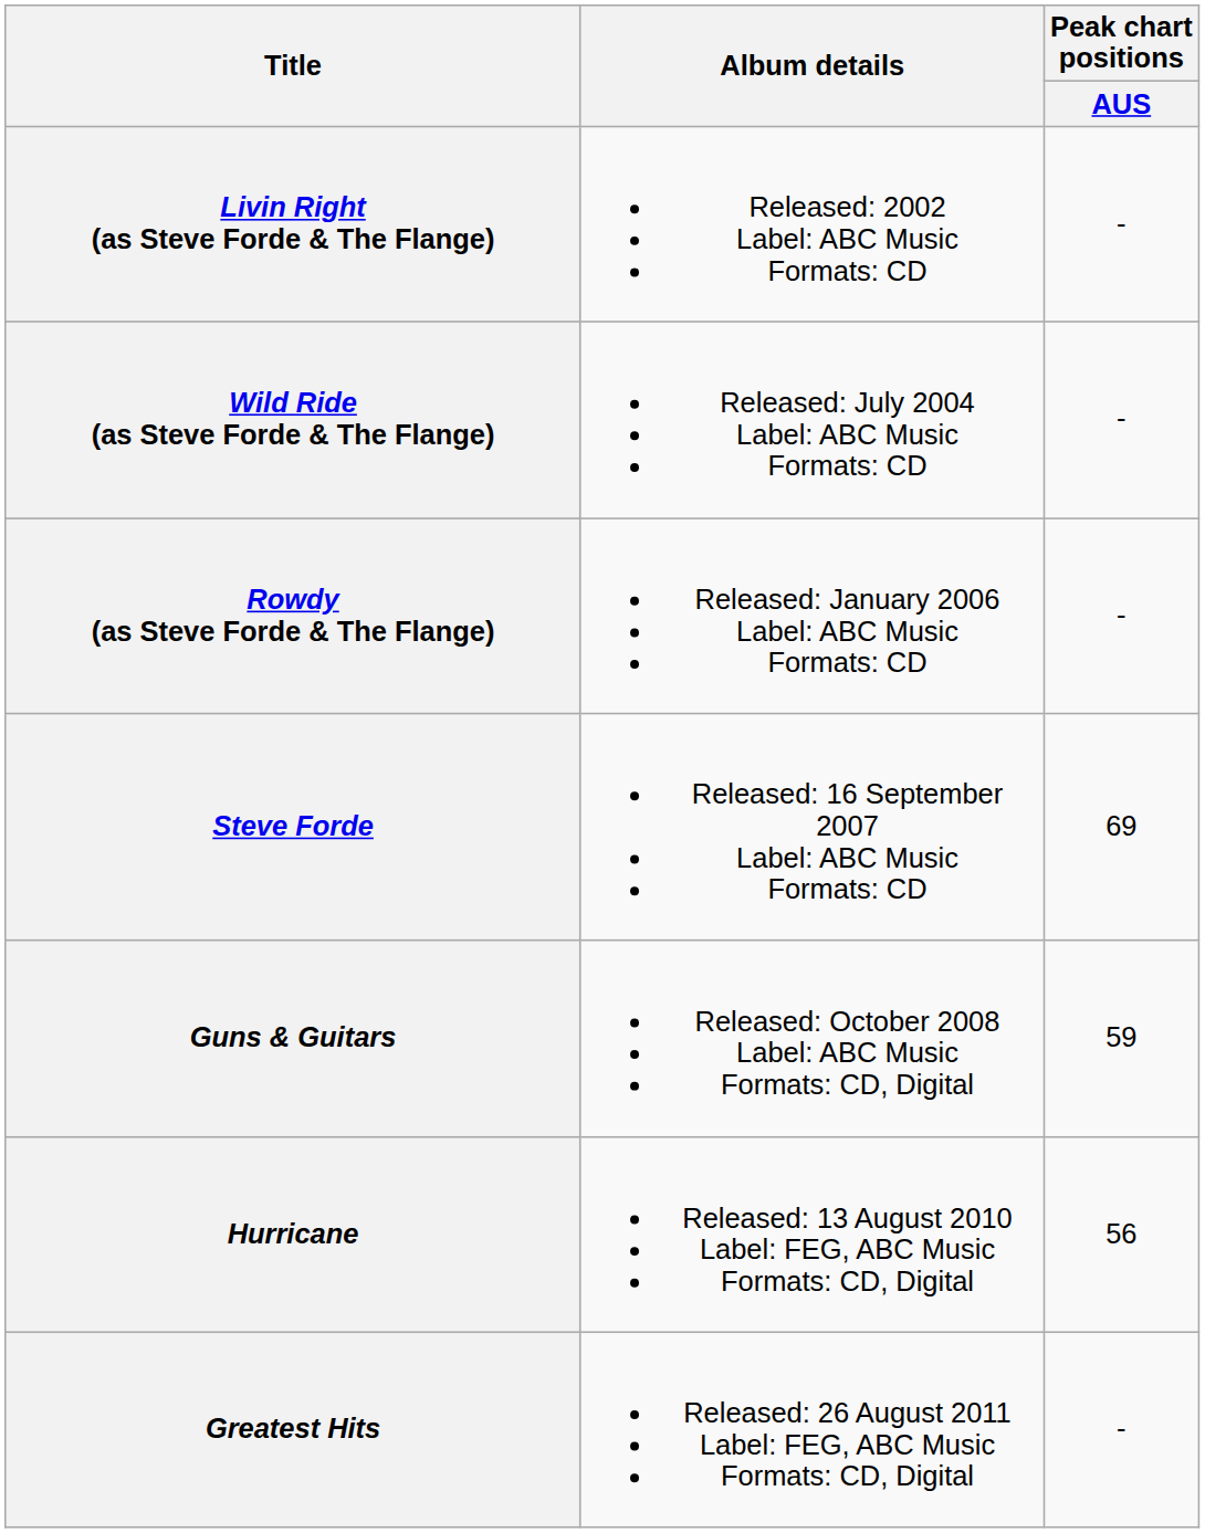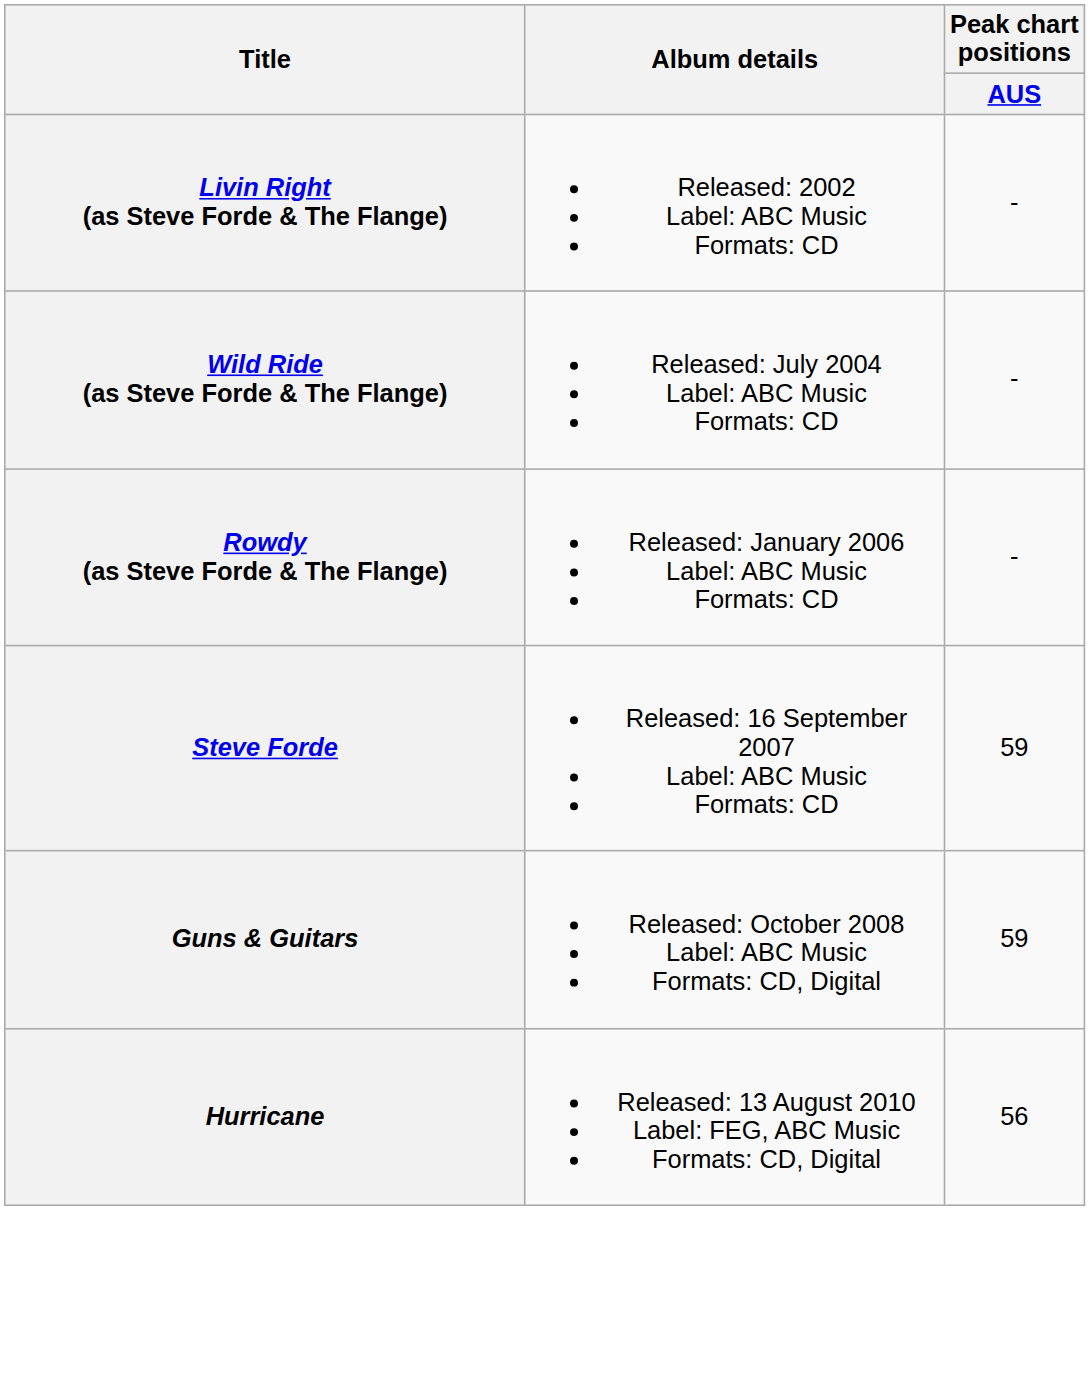 <table class="wikitable plainrowheaders" style="text-align:center;" border="1">
 <tr>
 <th scope="col" rowspan="2" style="width:20em;">Title</th>
 <th scope="col" rowspan="2" style="width:16em;">Album details</th>
 <th scope="col" colspan="1">Peak chart<br>positions</th>
 </tr>
 <tr>
 <th scope="col" style="text-align:center;"><a href='#'>AUS</a><br></th>
 </tr>
 <tr>
 <th scope="row"><em><a href='#'>Livin Right</a></em> <br> (as Steve Forde & The Flange)</th>
 <td><br><ul><li>Released: 2002</li><li>Label: ABC Music</li><li>Formats: CD</li></ul></td>
 <td>-</td>
 </tr>
 <tr>
 <th scope="row"><em><a href='#'>Wild Ride</a></em> <br>(as Steve Forde & The Flange)</th>
 <td><br><ul><li>Released: July 2004 </li><li>Label: ABC Music</li><li>Formats: CD</li></ul></td>
 <td>-</td>
 </tr>
 <tr>
 <th scope="row"><em><a href='#'>Rowdy</a></em><br> (as Steve Forde & The Flange)</th>
 <td><br><ul><li>Released: January 2006</li><li>Label: ABC Music</li><li>Formats: CD</li></ul></td>
 <td>-</td>
 </tr>
 <tr>
 <th scope="row"><em><a href='#'>Steve Forde</a></em></th>
 <td><br><ul><li>Released: 16 September 2007</li><li>Label: ABC Music</li><li>Formats: CD</li></ul></td>
-<td>69</td>
+<td>59</td>
 </tr>
 <tr>
 <th scope="row"><em>Guns & Guitars</em></th>
 <td><br><ul><li>Released: October 2008</li><li>Label: ABC Music</li><li>Formats: CD, Digital</li></ul></td>
 <td>59</td>
 </tr>
 <tr>
 <th scope="row"><em>Hurricane</em></th>
 <td><br><ul><li>Released: 13 August 2010</li><li>Label: FEG, ABC Music</li><li>Formats: CD, Digital</li></ul></td>
 <td>56</td>
 </tr>
-<tr>
-<th scope="row"><em>Greatest Hits</em></th>
-<td><br><ul><li>Released: 26 August 2011</li><li>Label: FEG, ABC Music</li><li>Formats: CD, Digital</li></ul></td>
-<td>-</td>
-</tr>
 </table>
